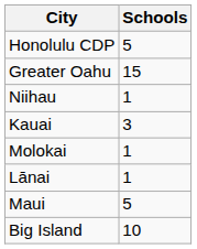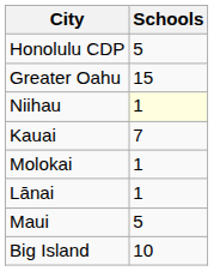 <table class="wikitable" border="1">
 <tr>
 <th>City</th>
 <th>Schools</th>
 </tr>
 <tr>
 <td>Honolulu CDP</td>
 <td>5</td>
 </tr>
 <tr>
 <td>Greater Oahu</td>
 <td>15</td>
 </tr>
 <tr>
 <td>Niihau</td>
-<td>1</td>
+<td style="background: lightyellow;">1</td>
 </tr>
 <tr>
 <td>Kauai</td>
-<td>3</td>
+<td>7</td>
 </tr>
 <tr>
 <td>Molokai</td>
 <td>1</td>
 </tr>
 <tr>
 <td>Lānai</td>
 <td>1</td>
 </tr>
 <tr>
 <td>Maui</td>
 <td>5</td>
 </tr>
 <tr>
 <td>Big Island</td>
 <td>10</td>
 </tr>
 </table>
